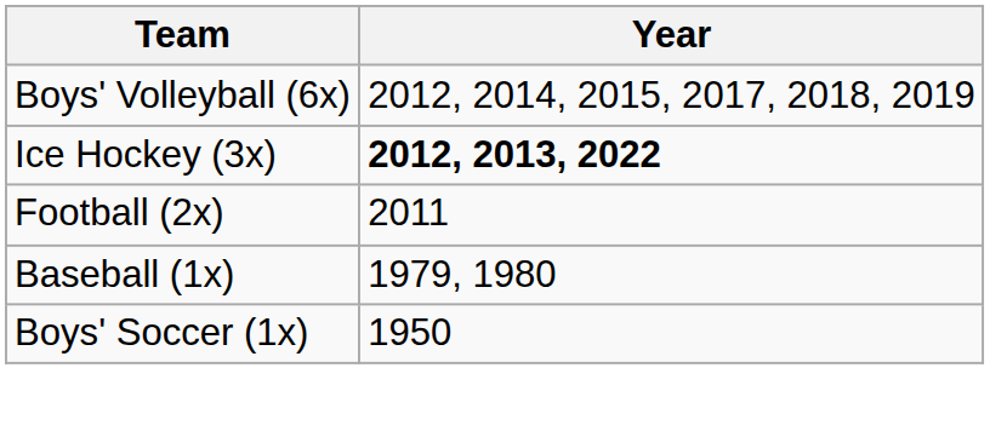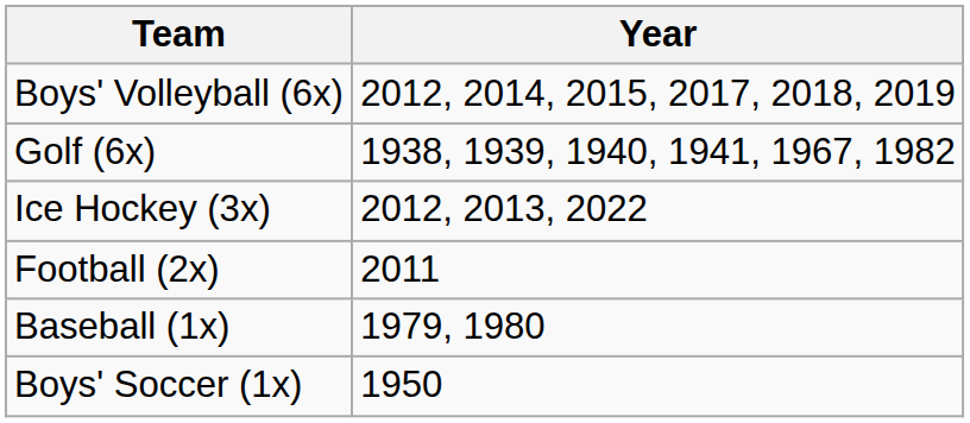 <table class="wikitable">
 <tr>
 <th>Team</th>
 <th>Year</th>
 </tr>
 <tr>
 <td>Boys' Volleyball (6x)</td>
 <td>2012, 2014, 2015, 2017, 2018, 2019</td>
 </tr>
 <tr>
+<td>Golf (6x)</td>
+<td>1938, 1939, 1940, 1941, 1967, 1982</td>
+</tr>
+<tr>
 <td>Ice Hockey (3x)</td>
-<td><strong>2012, 2013, 2022</strong></td>
+<td>2012, 2013, 2022</td>
 </tr>
 <tr>
 <td>Football (2x)</td>
 <td>2011</td>
 </tr>
 <tr>
 <td>Baseball (1x)</td>
 <td>1979, 1980</td>
 </tr>
 <tr>
 <td>Boys' Soccer (1x)</td>
 <td>1950</td>
 </tr>
 </table>
